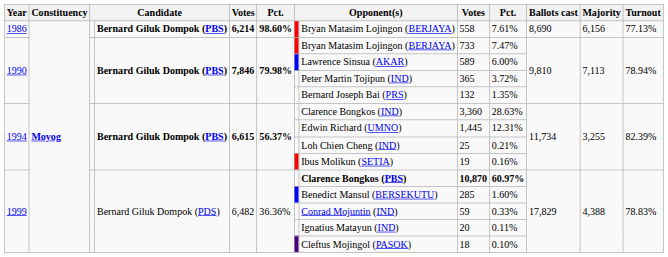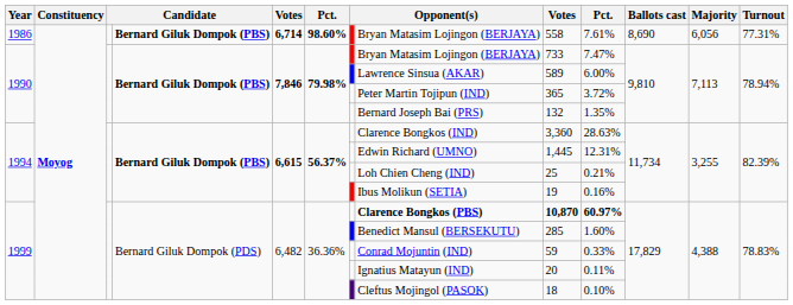 <table class="wikitable" style="margin:0.5em ; font-size:95%">
 <tr>
 <th>Year</th>
 <th>Constituency</th>
 <th colspan="2"><strong>Candidate</strong></th>
 <th><strong>Votes</strong></th>
 <th><strong>Pct.</strong></th>
 <th colspan="2">Opponent(s)</th>
 <th>Votes</th>
 <th>Pct.</th>
 <th>Ballots cast</th>
 <th>Majority</th>
 <th>Turnout</th>
 </tr>
 <tr>
 <td><a href='#'>1986</a></td>
 <td rowspan="14"><a href='#'><strong>Moyog</strong></a></td>
 <td bgcolor= ></td>
 <td><strong>Bernard Giluk Dompok (<a href='#'>PBS</a>)</strong></td>
-<td><strong>6,214</strong></td>
+<td><strong>6,714</strong></td>
 <td><strong>98.60%</strong></td>
 <td bgcolor= red></td>
 <td>Bryan Matasim Lojingon (<a href='#'>BERJAYA</a>)</td>
 <td>558</td>
 <td>7.61%</td>
 <td>8,690</td>
-<td>6,156</td>
-<td>77.13%</td>
+<td>6,056</td>
+<td>77.31%</td>
 </tr>
 <tr>
 <td rowspan="4"><a href='#'>1990</a></td>
 <td rowspan="4" bgcolor= ></td>
 <td rowspan="4"><strong>Bernard Giluk Dompok (<a href='#'>PBS</a>)</strong></td>
 <td rowspan="4"><strong>7,846</strong></td>
 <td rowspan="4"><strong>79.98%</strong></td>
 <td bgcolor= red></td>
 <td>Bryan Matasim Lojingon (<a href='#'>BERJAYA</a>)</td>
 <td>733</td>
 <td>7.47%</td>
 <td rowspan="4">9,810</td>
 <td rowspan="4">7,113</td>
 <td rowspan="4">78.94%</td>
 </tr>
 <tr>
 <td bgcolor= blue></td>
 <td>Lawrence Sinsua (<a href='#'>AKAR</a>)</td>
 <td>589</td>
 <td>6.00%</td>
 </tr>
 <tr>
 <td></td>
 <td>Peter Martin Tojipun (<a href='#'>IND</a>)</td>
 <td>365</td>
 <td>3.72%</td>
 </tr>
 <tr>
 <td></td>
 <td>Bernard Joseph Bai (<a href='#'>PRS</a>)</td>
 <td>132</td>
 <td>1.35%</td>
 </tr>
 <tr>
 <td rowspan="4"><a href='#'>1994</a></td>
 <td rowspan="4" bgcolor= ></td>
 <td rowspan="4"><strong>Bernard Giluk Dompok (<a href='#'>PBS</a>)</strong></td>
 <td rowspan="4"><strong>6,615</strong></td>
 <td rowspan="4"><strong>56.37%</strong></td>
 <td></td>
 <td>Clarence Bongkos (<a href='#'>IND</a>)</td>
 <td>3,360</td>
 <td>28.63%</td>
 <td rowspan="4">11,734</td>
 <td rowspan="4">3,255</td>
 <td rowspan="4">82.39%</td>
 </tr>
 <tr>
 <td></td>
 <td>Edwin Richard (<a href='#'>UMNO</a>)</td>
 <td>1,445</td>
 <td>12.31%</td>
 </tr>
 <tr>
 <td></td>
 <td>Loh Chien Cheng (<a href='#'>IND</a>)</td>
 <td>25</td>
 <td>0.21%</td>
 </tr>
 <tr>
 <td bgcolor= red></td>
 <td>Ibus Molikun (<a href='#'>SETIA</a>)</td>
 <td>19</td>
 <td>0.16%</td>
 </tr>
 <tr>
 <td rowspan="5"><a href='#'>1999</a></td>
 <td rowspan="5" ></td>
 <td rowspan="5">Bernard Giluk Dompok (<a href='#'>PDS</a>)</td>
 <td rowspan="5">6,482</td>
 <td rowspan="5">36.36%</td>
 <td bgcolor= ></td>
 <td><strong>Clarence Bongkos (<a href='#'>PBS</a>)</strong></td>
 <td><strong>10,870</strong></td>
 <td><strong>60.97%</strong></td>
 <td rowspan="5">17,829</td>
 <td rowspan="5">4,388</td>
 <td rowspan="5">78.83%</td>
 </tr>
 <tr>
 <td bgcolor= blue></td>
 <td>Benedict Mansul (<a href='#'>BERSEKUTU</a>)</td>
 <td>285</td>
 <td>1.60%</td>
 </tr>
 <tr>
 <td></td>
 <td><a href='#'>Conrad Mojuntin</a> (<a href='#'>IND</a>)</td>
 <td>59</td>
 <td>0.33%</td>
 </tr>
 <tr>
 <td></td>
 <td>Ignatius Matayun (<a href='#'>IND</a>)</td>
 <td>20</td>
 <td>0.11%</td>
 </tr>
 <tr>
 <td bgcolor= indigo></td>
 <td>Cleftus Mojingol (<a href='#'>PASOK</a>)</td>
 <td>18</td>
 <td>0.10%</td>
 </tr>
 </table>
